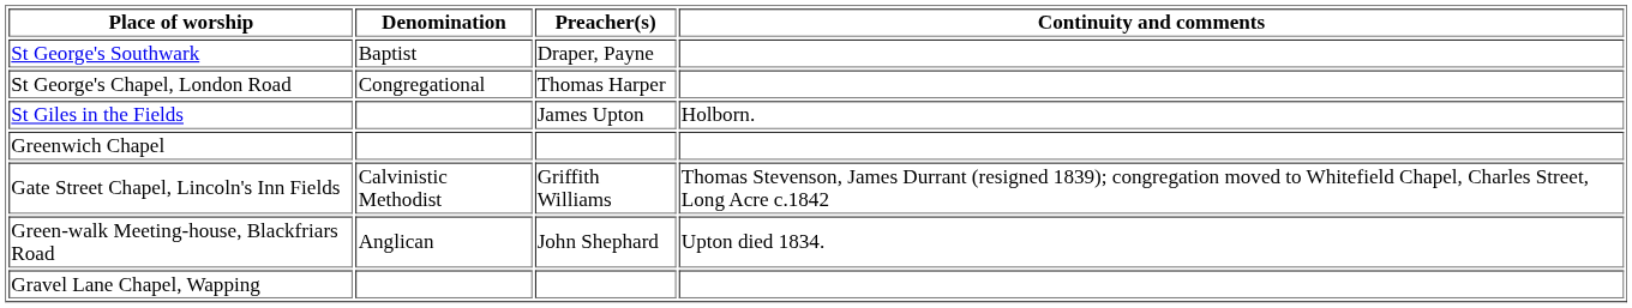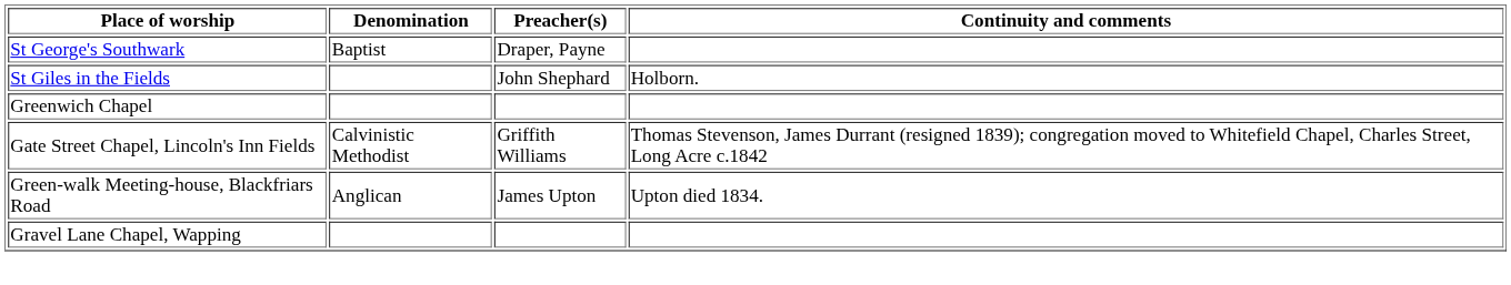 <table border=1>
 <tr>
 <th>Place of worship</th>
 <th>Denomination</th>
 <th>Preacher(s)</th>
 <th>Continuity and comments</th>
 </tr>
 <tr>
 <td><a href='#'>St George's Southwark</a></td>
 <td>Baptist</td>
 <td>Draper, Payne</td>
 <td></td>
 </tr>
 <tr>
-<td>St George's Chapel, London Road</td>
-<td>Congregational</td>
-<td>Thomas Harper</td>
-<td></td>
-</tr>
-<tr>
 <td><a href='#'>St Giles in the Fields</a></td>
 <td></td>
-<td>James Upton</td>
+<td>John Shephard</td>
 <td>Holborn.</td>
 </tr>
 <tr>
 <td>Greenwich Chapel</td>
 <td></td>
 <td></td>
 <td></td>
 </tr>
 <tr>
 <td>Gate Street Chapel, Lincoln's Inn Fields</td>
 <td>Calvinistic Methodist</td>
 <td>Griffith Williams</td>
 <td>Thomas Stevenson, James Durrant (resigned 1839); congregation moved to Whitefield Chapel, Charles Street, Long Acre c.1842</td>
 </tr>
 <tr>
 <td>Green-walk Meeting-house, Blackfriars Road</td>
 <td>Anglican</td>
-<td>John Shephard</td>
+<td>James Upton</td>
 <td>Upton died 1834.</td>
 </tr>
 <tr>
 <td>Gravel Lane Chapel, Wapping</td>
 <td></td>
 <td></td>
 <td></td>
 </tr>
 </table>
